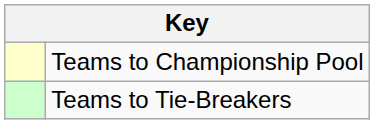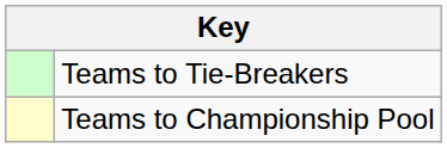 <table class="wikitable" style="text-align: center;">
 <tr>
 <th colspan=2>Key</th>
 </tr>
 <tr>
+<td style="background:#ccffcc; width:20px;"></td>
+<td align=left>Teams to Tie-Breakers</td>
+</tr>
+<tr>
 <td style="background:#ffffcc; width:20px;"></td>
 <td align=left>Teams to Championship Pool</td>
 </tr>
-<tr>
-<td style="background:#ccffcc; width:20px;"></td>
-<td align=left>Teams to Tie-Breakers</td>
-</tr>
 </table>
